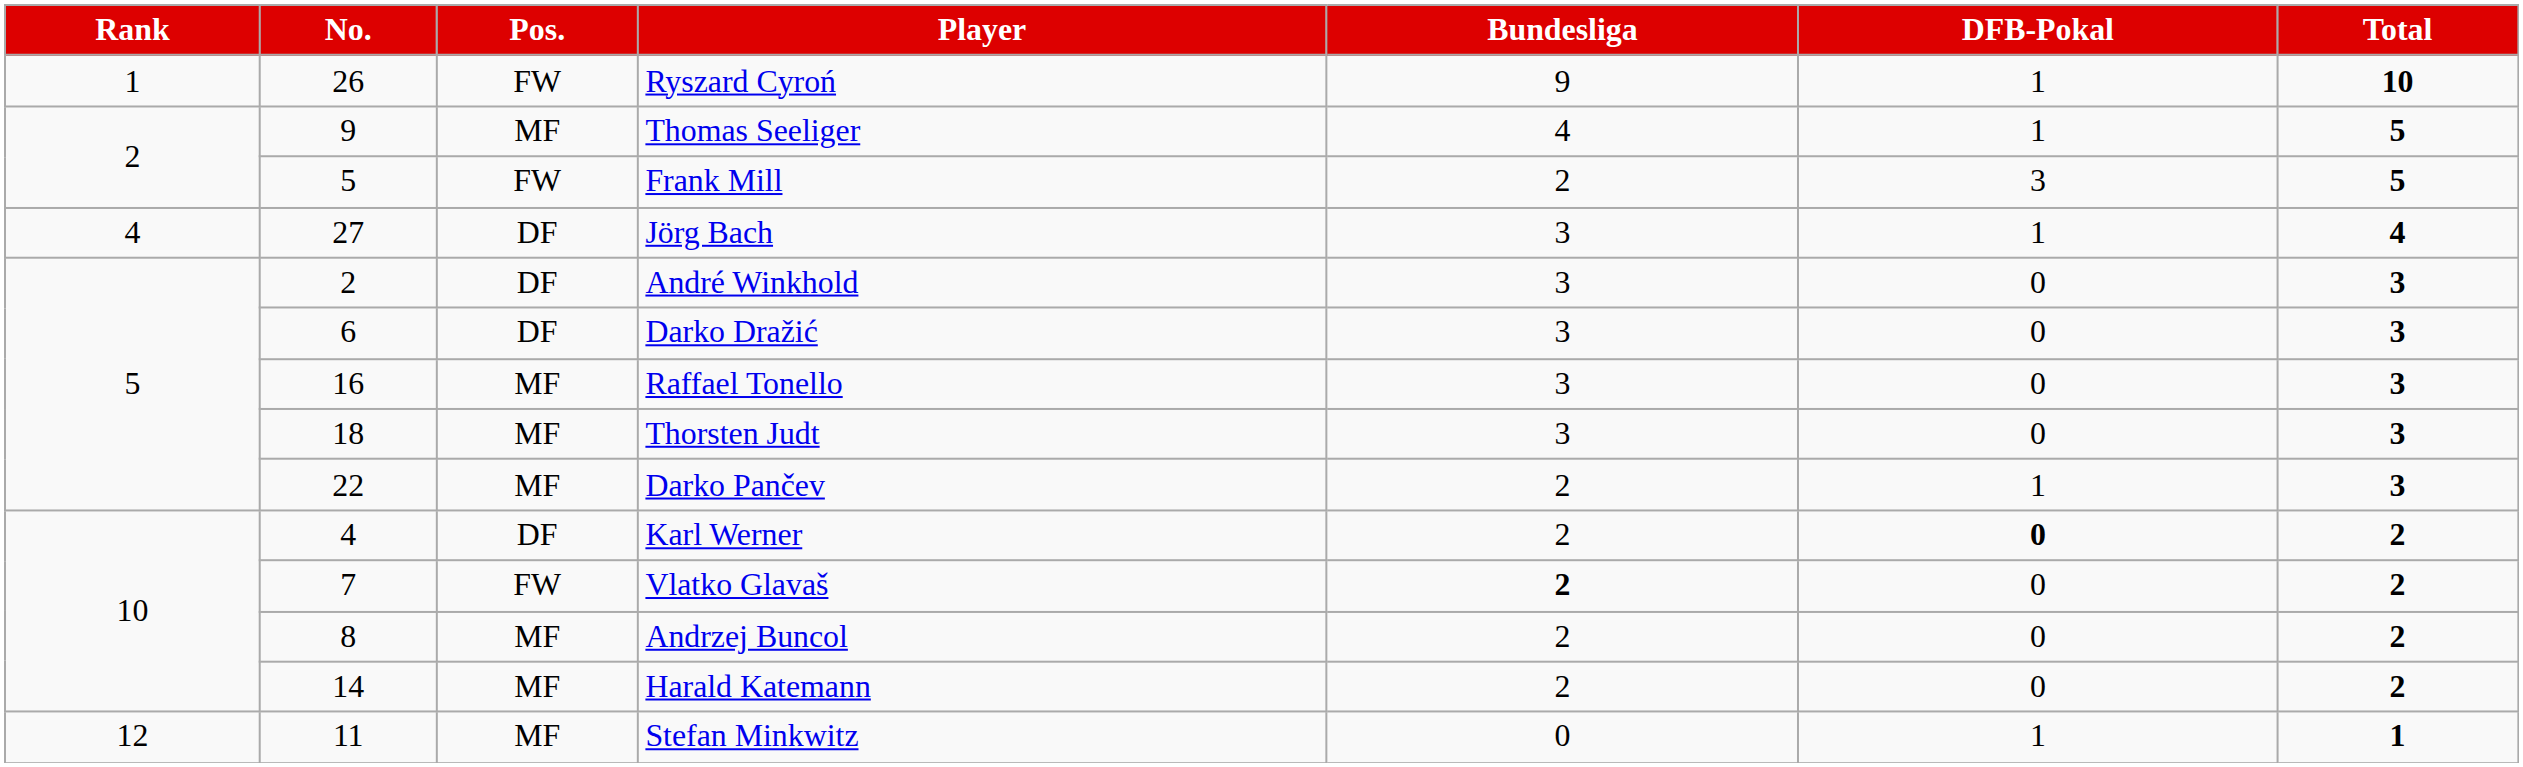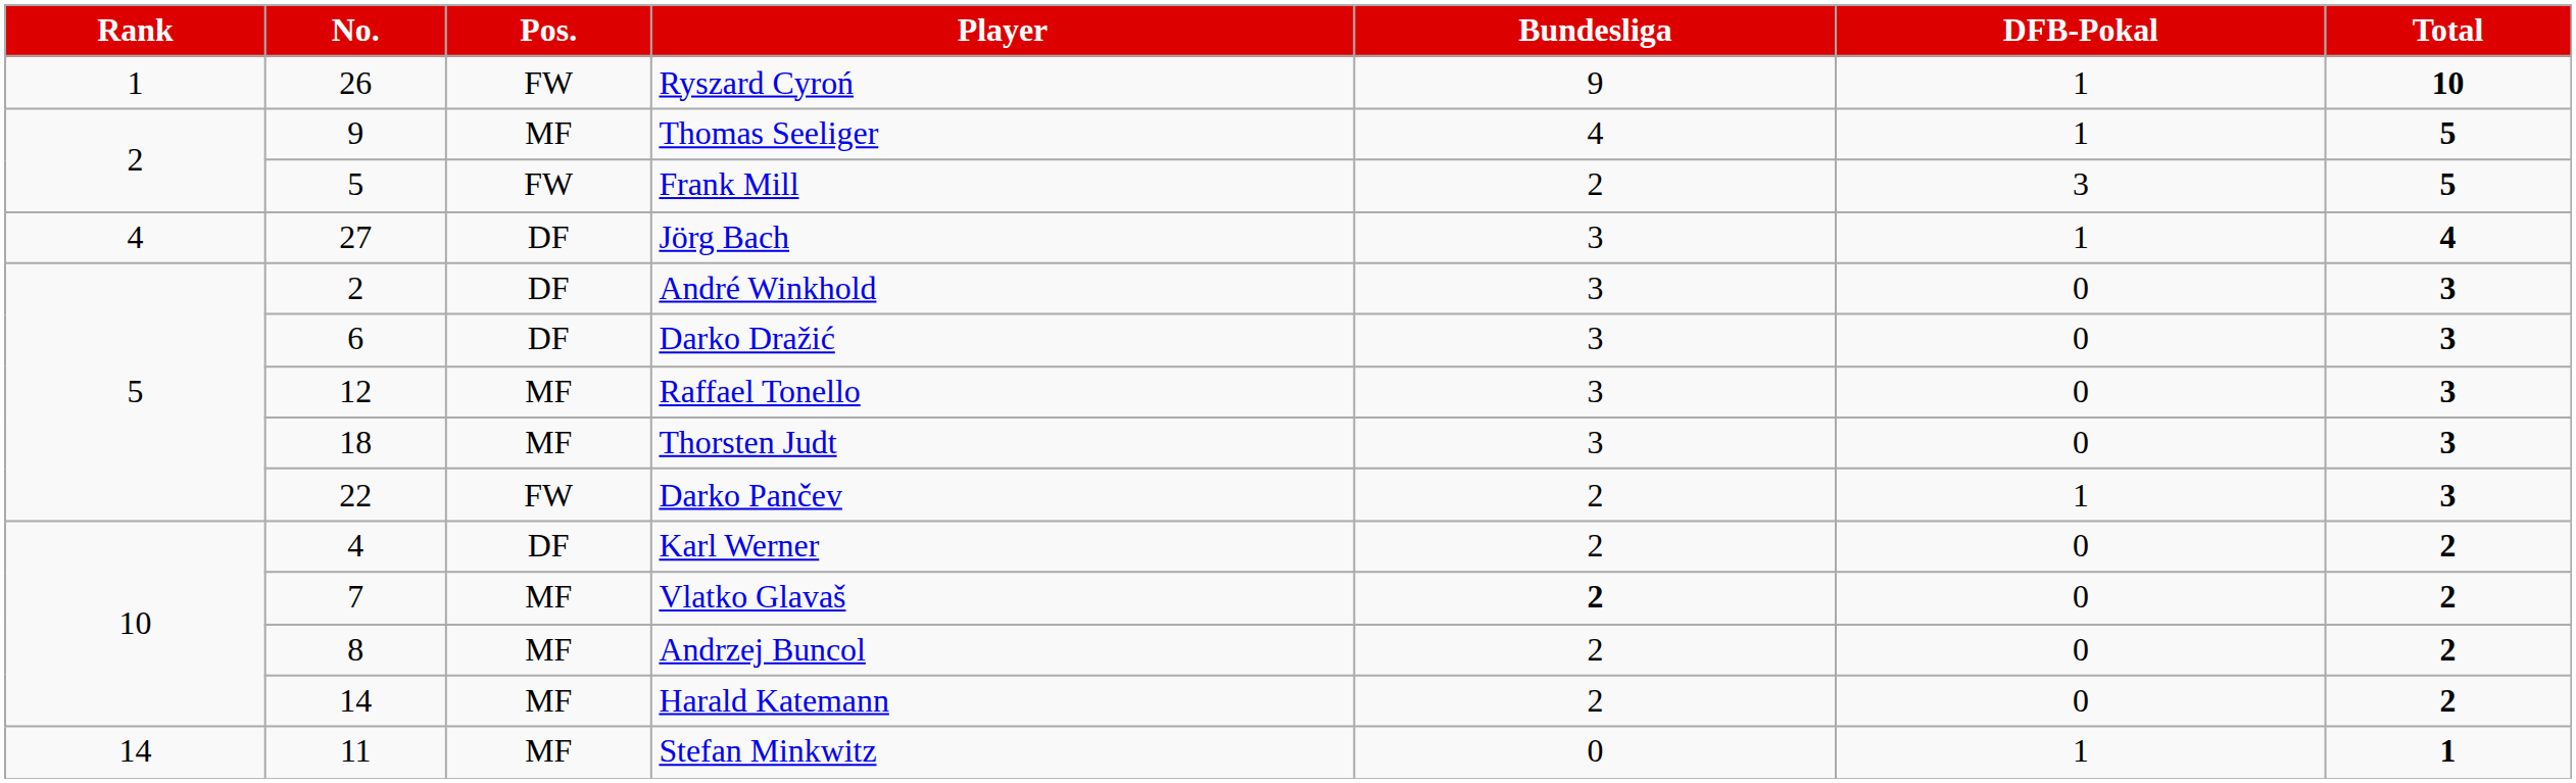 <table class="wikitable sortable" style="text-align:center;width:100%;">
 <tr>
 <th style=background-color:#dd0000;color:#FFFFFF>Rank</th>
 <th style=background-color:#dd0000;color:#FFFFFF>No.</th>
 <th style=background-color:#dd0000;color:#FFFFFF>Pos.</th>
 <th style=background-color:#dd0000;color:#FFFFFF>Player</th>
 <th style=background-color:#dd0000;color:#FFFFFF>Bundesliga</th>
 <th style=background-color:#dd0000;color:#FFFFFF>DFB-Pokal</th>
 <th style=background-color:#dd0000;color:#FFFFFF>Total</th>
 </tr>
 <tr>
 <td rowspan="1">1</td>
 <td>26</td>
 <td>FW</td>
 <td align=left> <a href='#'>Ryszard Cyroń</a></td>
 <td>9</td>
 <td>1</td>
 <td><strong>10</strong></td>
 </tr>
 <tr>
 <td rowspan="2">2</td>
 <td>9</td>
 <td>MF</td>
 <td align=left> <a href='#'>Thomas Seeliger</a></td>
 <td>4</td>
 <td>1</td>
 <td><strong>5</strong></td>
 </tr>
 <tr>
 <td>5</td>
 <td>FW</td>
 <td align=left> <a href='#'>Frank Mill</a></td>
 <td>2</td>
 <td>3</td>
 <td><strong>5</strong></td>
 </tr>
 <tr>
 <td rowspan="1">4</td>
 <td>27</td>
 <td>DF</td>
 <td align=left> <a href='#'>Jörg Bach</a></td>
 <td>3</td>
 <td>1</td>
 <td><strong>4</strong></td>
 </tr>
 <tr>
 <td rowspan="5">5</td>
 <td>2</td>
 <td>DF</td>
 <td align=left> <a href='#'>André Winkhold</a></td>
 <td>3</td>
 <td>0</td>
 <td><strong>3</strong></td>
 </tr>
 <tr>
 <td>6</td>
 <td>DF</td>
 <td align=left>  <a href='#'>Darko Dražić</a></td>
 <td>3</td>
 <td>0</td>
 <td><strong>3</strong></td>
 </tr>
 <tr>
-<td>16</td>
+<td>12</td>
 <td>MF</td>
 <td align=left>  <a href='#'>Raffael Tonello</a></td>
 <td>3</td>
 <td>0</td>
 <td><strong>3</strong></td>
 </tr>
 <tr>
 <td>18</td>
 <td>MF</td>
 <td align=left> <a href='#'>Thorsten Judt</a></td>
 <td>3</td>
 <td>0</td>
 <td><strong>3</strong></td>
 </tr>
 <tr>
 <td>22</td>
-<td>MF</td>
+<td>FW</td>
 <td align=left> <a href='#'>Darko Pančev</a></td>
 <td>2</td>
 <td>1</td>
 <td><strong>3</strong></td>
 </tr>
 <tr>
 <td rowspan="4">10</td>
 <td>4</td>
 <td>DF</td>
 <td align=left> <a href='#'>Karl Werner</a></td>
 <td>2</td>
-<td><strong>0</strong></td>
+<td>0</td>
 <td><strong>2</strong></td>
 </tr>
 <tr>
 <td>7</td>
-<td>FW</td>
+<td>MF</td>
 <td align=left> <a href='#'>Vlatko Glavaš</a></td>
 <td><strong>2</strong></td>
 <td>0</td>
 <td><strong>2</strong></td>
 </tr>
 <tr>
 <td>8</td>
 <td>MF</td>
 <td align=left> <a href='#'>Andrzej Buncol</a></td>
 <td>2</td>
 <td>0</td>
 <td><strong>2</strong></td>
 </tr>
 <tr>
 <td>14</td>
 <td>MF</td>
 <td align=left> <a href='#'>Harald Katemann</a></td>
 <td>2</td>
 <td>0</td>
 <td><strong>2</strong></td>
 </tr>
 <tr>
-<td rowspan="1">12</td>
+<td rowspan="1">14</td>
 <td>11</td>
 <td>MF</td>
 <td align=left> <a href='#'>Stefan Minkwitz</a></td>
 <td>0</td>
 <td>1</td>
 <td><strong>1</strong></td>
 </tr>
 </table>
